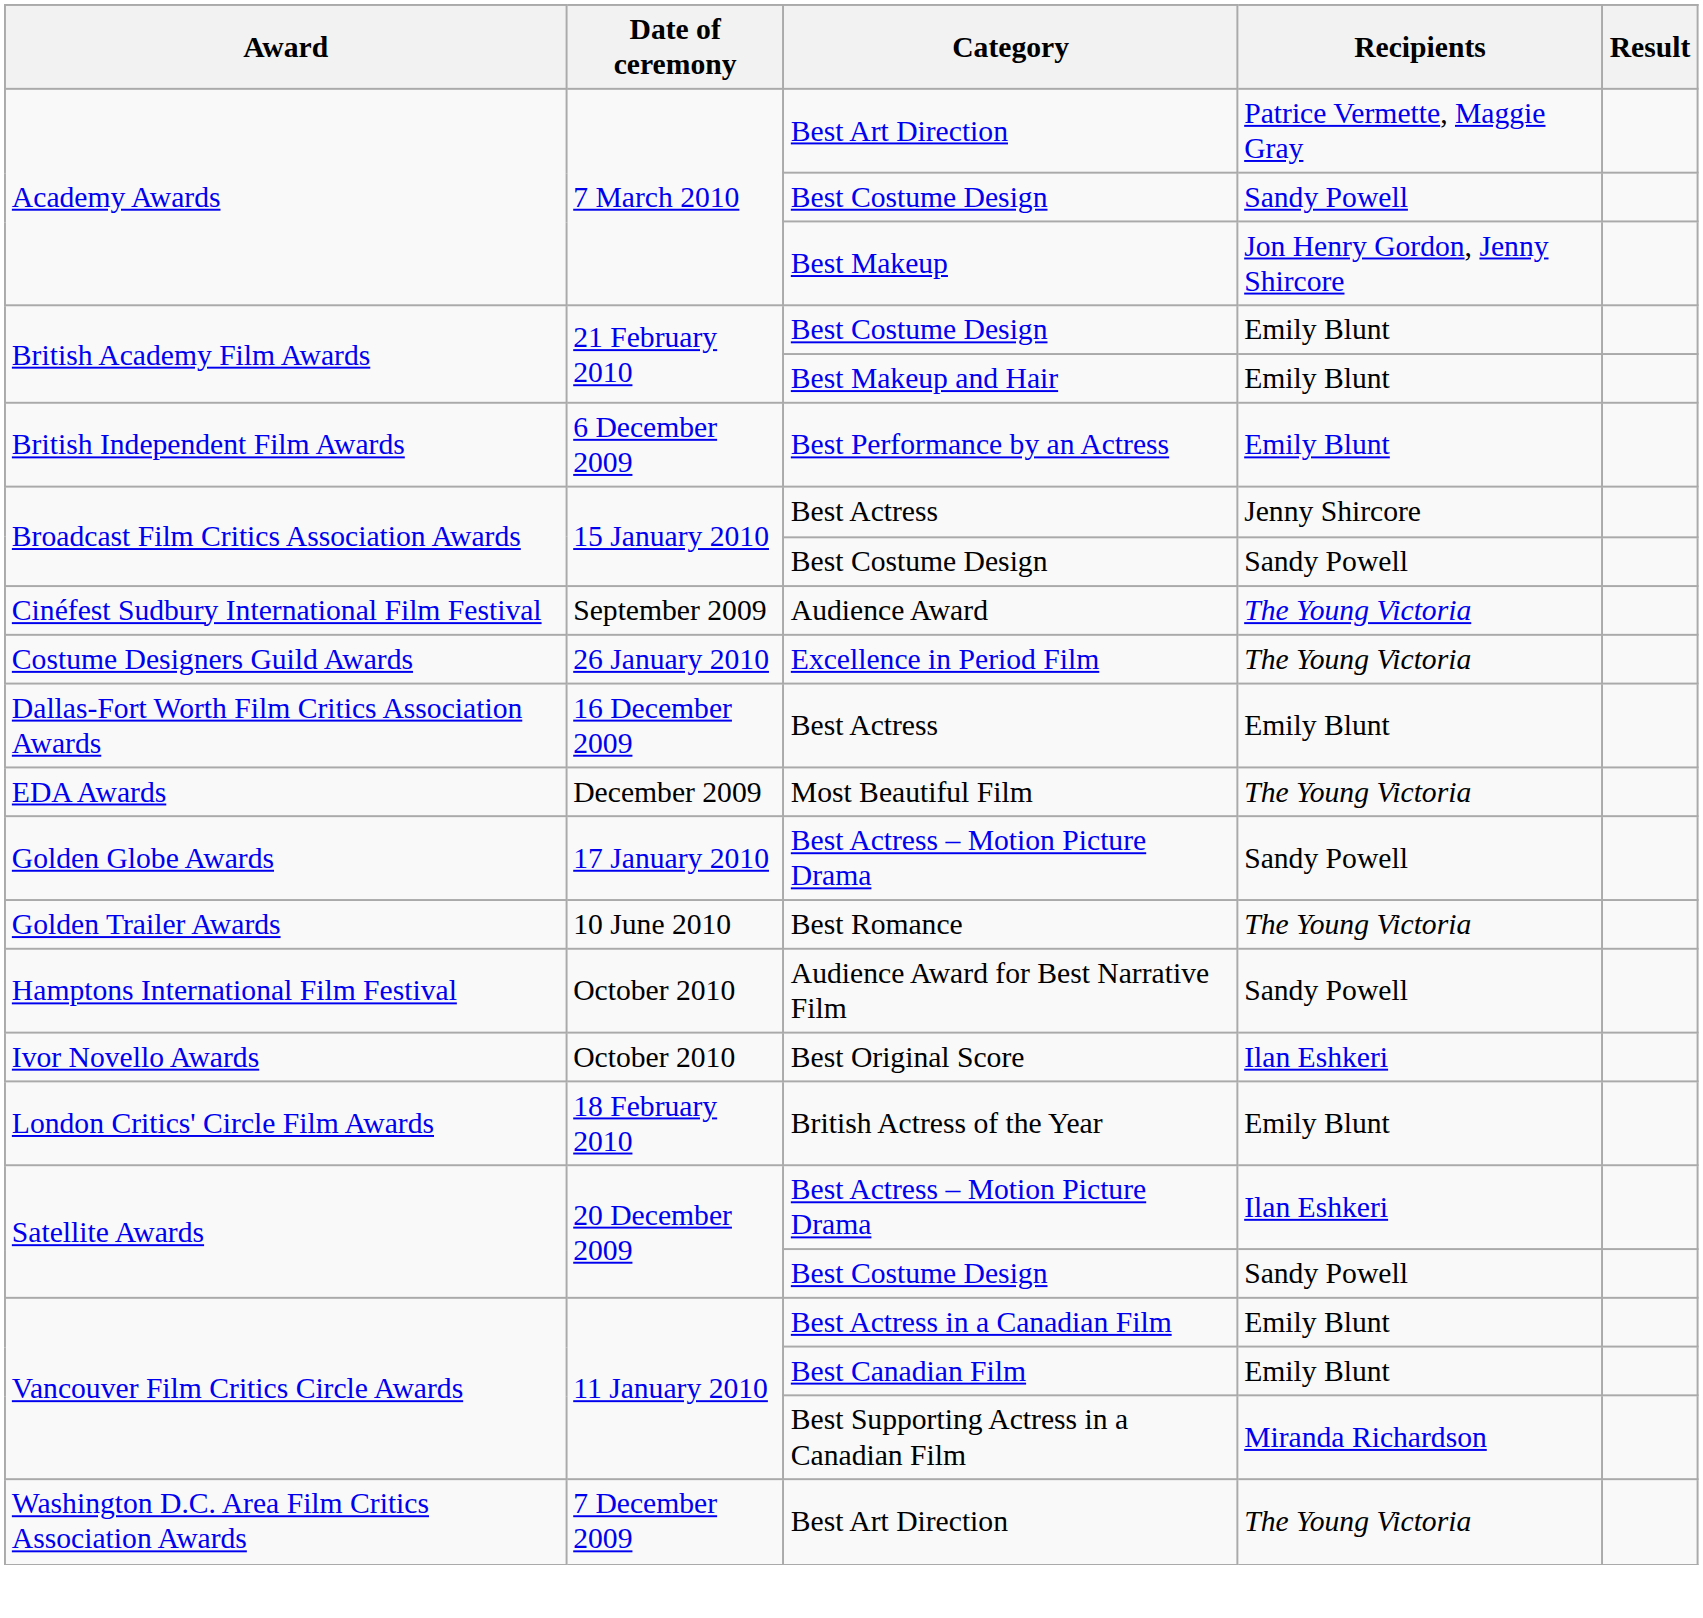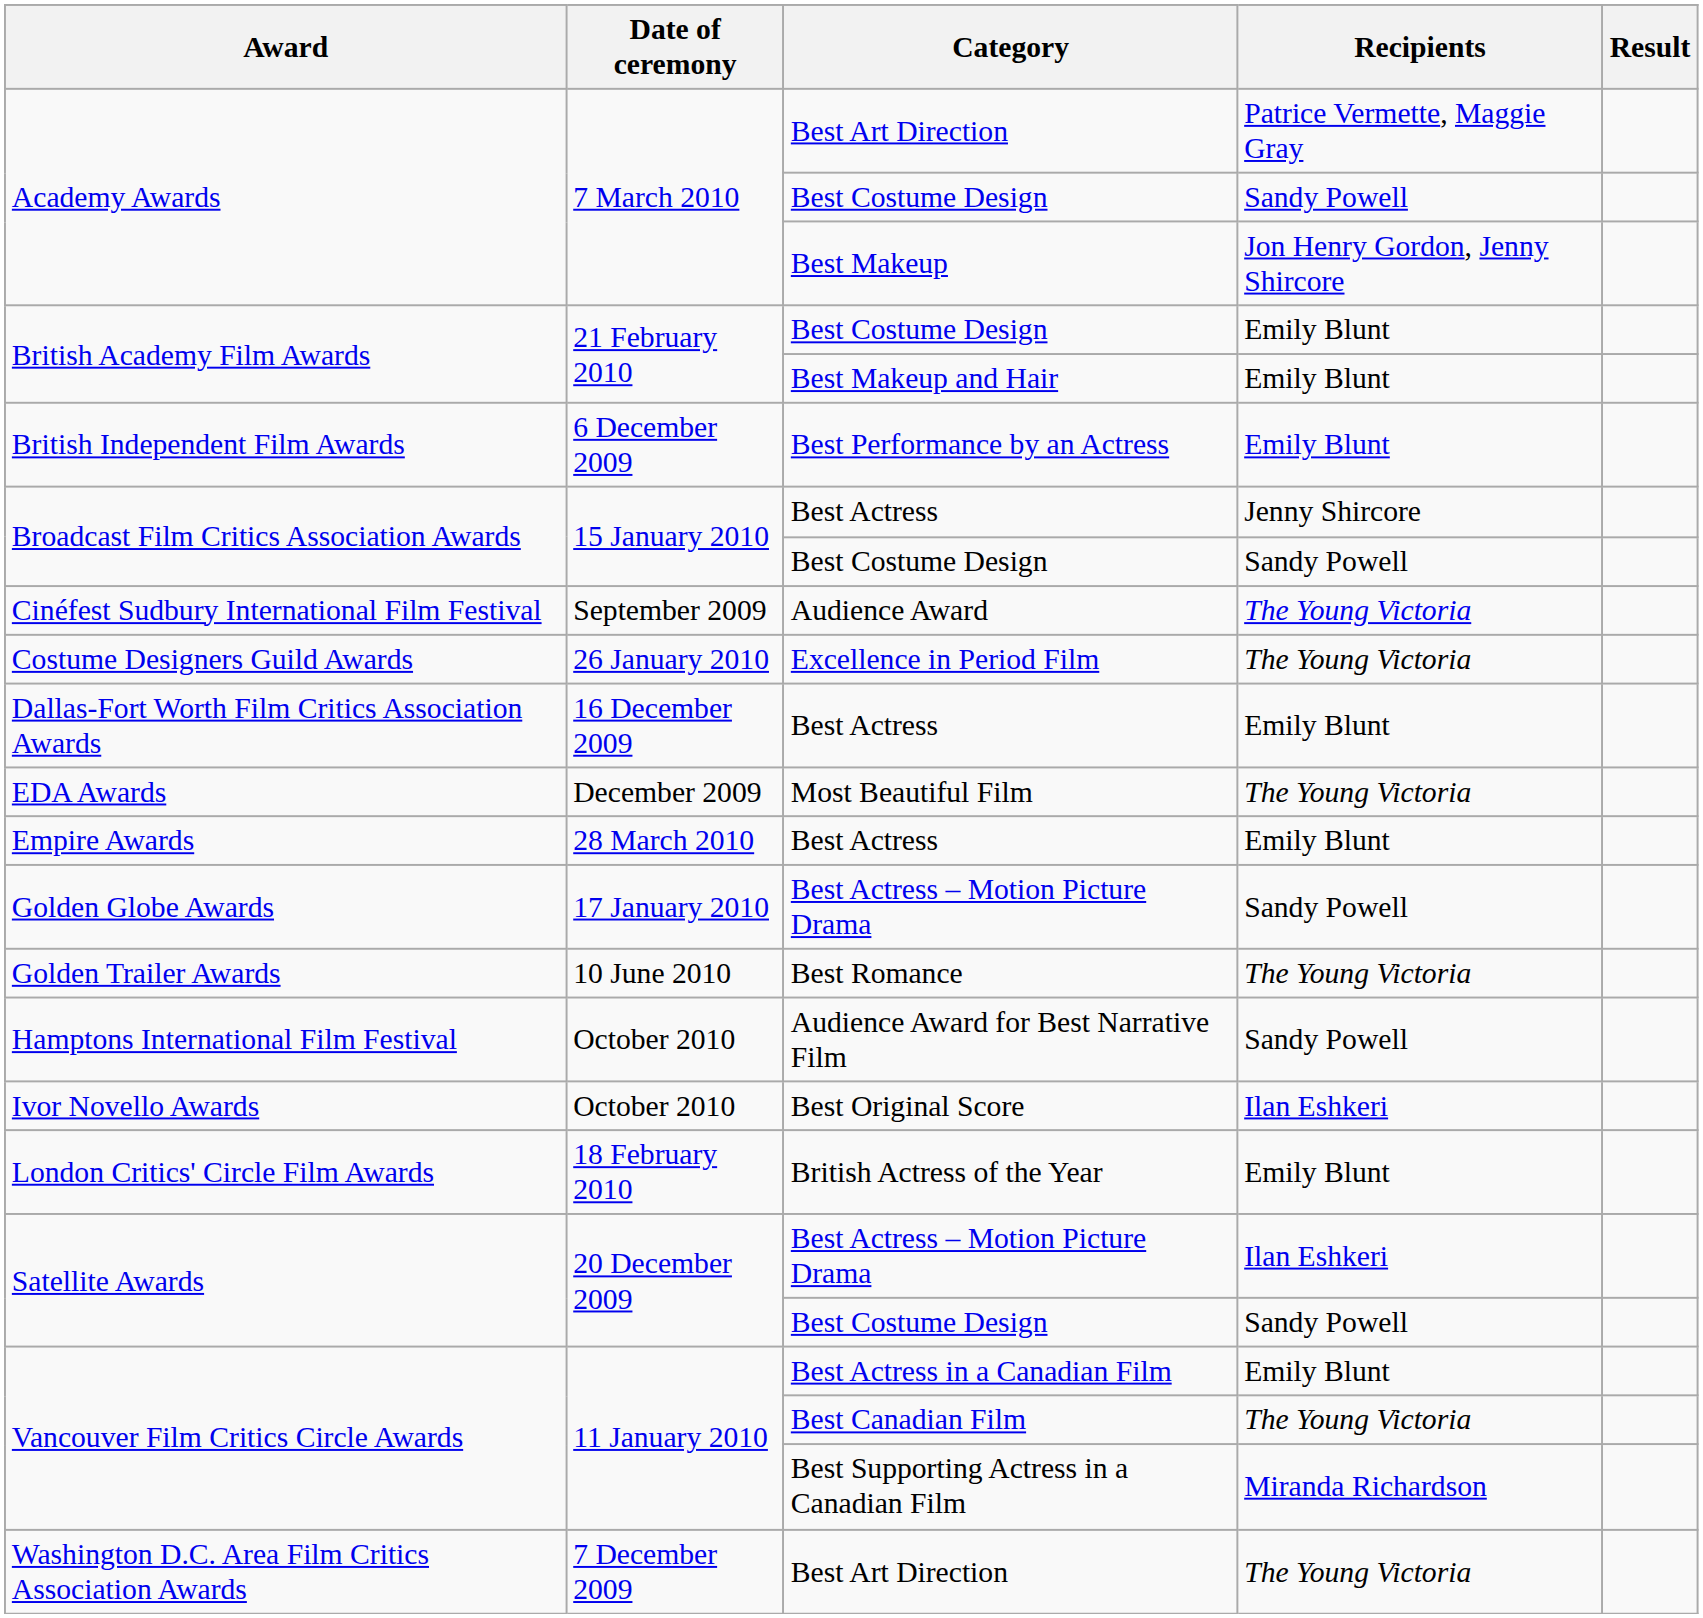 <table class="wikitable" style="font-size: 95%;">
 <tr>
 <th>Award</th>
 <th>Date of ceremony</th>
 <th>Category</th>
 <th>Recipients</th>
 <th>Result</th>
 </tr>
 <tr>
 <td rowspan="3"><a href='#'>Academy Awards</a></td>
 <td rowspan="3"><a href='#'>7 March 2010</a></td>
 <td><a href='#'>Best Art Direction</a></td>
 <td><a href='#'>Patrice Vermette</a>, <a href='#'>Maggie Gray</a></td>
 <td></td>
 </tr>
 <tr>
 <td><a href='#'>Best Costume Design</a></td>
 <td><a href='#'>Sandy Powell</a></td>
 <td></td>
 </tr>
 <tr>
 <td><a href='#'>Best Makeup</a></td>
 <td><a href='#'>Jon Henry Gordon</a>, <a href='#'>Jenny Shircore</a></td>
 <td></td>
 </tr>
 <tr>
 <td rowspan="2"><a href='#'>British Academy Film Awards</a></td>
 <td rowspan="2"><a href='#'>21 February 2010</a></td>
 <td><a href='#'>Best Costume Design</a></td>
 <td>Emily Blunt</td>
 <td></td>
 </tr>
 <tr>
 <td><a href='#'>Best Makeup and Hair</a></td>
 <td>Emily Blunt</td>
 <td></td>
 </tr>
 <tr>
 <td><a href='#'>British Independent Film Awards</a></td>
 <td><a href='#'>6 December 2009</a></td>
 <td><a href='#'>Best Performance by an Actress</a></td>
 <td><a href='#'>Emily Blunt</a></td>
 <td></td>
 </tr>
 <tr>
 <td rowspan="2"><a href='#'>Broadcast Film Critics Association Awards</a></td>
 <td rowspan="2"><a href='#'>15 January 2010</a></td>
 <td>Best Actress</td>
 <td>Jenny Shircore</td>
 <td></td>
 </tr>
 <tr>
 <td>Best Costume Design</td>
 <td>Sandy Powell</td>
 <td></td>
 </tr>
 <tr>
 <td><a href='#'>Cinéfest Sudbury International Film Festival</a></td>
 <td>September 2009</td>
 <td>Audience Award</td>
 <td><em><a href='#'>The Young Victoria</a></em></td>
 <td></td>
 </tr>
 <tr>
 <td><a href='#'>Costume Designers Guild Awards</a></td>
 <td><a href='#'>26 January 2010</a></td>
 <td><a href='#'>Excellence in Period Film</a></td>
 <td><em>The Young Victoria</em></td>
 <td></td>
 </tr>
 <tr>
 <td><a href='#'>Dallas-Fort Worth Film Critics Association Awards</a></td>
 <td><a href='#'>16 December 2009</a></td>
 <td>Best Actress</td>
 <td>Emily Blunt</td>
 <td></td>
 </tr>
 <tr>
 <td><a href='#'>EDA Awards</a></td>
 <td>December 2009</td>
 <td>Most Beautiful Film</td>
 <td><em>The Young Victoria</em></td>
 <td></td>
 </tr>
 <tr>
+<td><a href='#'>Empire Awards</a></td>
+<td><a href='#'>28 March 2010</a></td>
+<td>Best Actress</td>
+<td>Emily Blunt</td>
+<td></td>
+</tr>
+<tr>
 <td><a href='#'>Golden Globe Awards</a></td>
 <td><a href='#'>17 January 2010</a></td>
 <td><a href='#'>Best Actress – Motion Picture Drama</a></td>
 <td>Sandy Powell</td>
 <td></td>
 </tr>
 <tr>
 <td><a href='#'>Golden Trailer Awards</a></td>
 <td>10 June 2010</td>
 <td>Best Romance</td>
 <td><em>The Young Victoria</em></td>
 <td></td>
 </tr>
 <tr>
 <td><a href='#'>Hamptons International Film Festival</a></td>
 <td>October 2010</td>
 <td>Audience Award for Best Narrative Film</td>
 <td>Sandy Powell</td>
 <td></td>
 </tr>
 <tr>
 <td><a href='#'>Ivor Novello Awards</a></td>
 <td>October 2010</td>
 <td>Best Original Score</td>
 <td><a href='#'>Ilan Eshkeri</a></td>
 <td></td>
 </tr>
 <tr>
 <td><a href='#'>London Critics' Circle Film Awards</a></td>
 <td><a href='#'>18 February 2010</a></td>
 <td>British Actress of the Year</td>
 <td>Emily Blunt</td>
 <td></td>
 </tr>
 <tr>
 <td rowspan="2"><a href='#'>Satellite Awards</a></td>
 <td rowspan="2"><a href='#'>20 December 2009</a></td>
 <td><a href='#'>Best Actress – Motion Picture Drama</a></td>
 <td><a href='#'>Ilan Eshkeri</a></td>
 <td></td>
 </tr>
 <tr>
 <td><a href='#'>Best Costume Design</a></td>
 <td>Sandy Powell</td>
 <td></td>
 </tr>
 <tr>
 <td rowspan="3"><a href='#'>Vancouver Film Critics Circle Awards</a></td>
 <td rowspan="3"><a href='#'>11 January 2010</a></td>
 <td><a href='#'>Best Actress in a Canadian Film</a></td>
 <td>Emily Blunt</td>
 <td></td>
 </tr>
 <tr>
 <td><a href='#'>Best Canadian Film</a></td>
-<td>Emily Blunt</td>
+<td><em>The Young Victoria</em></td>
 <td></td>
 </tr>
 <tr>
 <td>Best Supporting Actress in a Canadian Film</td>
 <td><a href='#'>Miranda Richardson</a></td>
 <td></td>
 </tr>
 <tr>
 <td><a href='#'>Washington D.C. Area Film Critics Association Awards</a></td>
 <td><a href='#'>7 December 2009</a></td>
 <td>Best Art Direction</td>
 <td><em>The Young Victoria</em></td>
 <td></td>
 </tr>
 </table>
